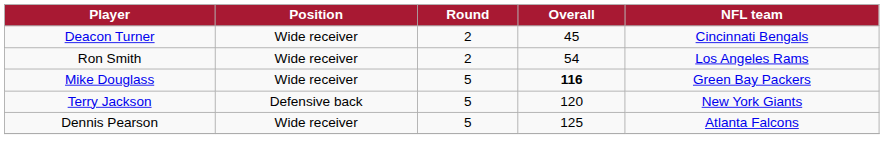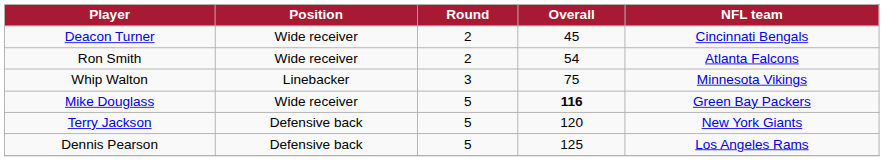 <table class="wikitable" width="65%">
 <tr>
 <th style="background:#A81933;color:#FFFFFF;">Player</th>
 <th style="background:#A81933;color:#FFFFFF;">Position</th>
 <th style="background:#A81933;color:#FFFFFF;">Round</th>
 <th style="background:#A81933;color:#FFFFFF;">Overall</th>
 <th style="background:#A81933;color:#FFFFFF;">NFL team</th>
 </tr>
 <tr align="center" bgcolor="">
 <td><a href='#'>Deacon Turner</a></td>
 <td>Wide receiver</td>
 <td>2</td>
 <td>45</td>
 <td><a href='#'>Cincinnati Bengals</a></td>
 </tr>
 <tr align="center" bgcolor="">
 <td>Ron Smith</td>
 <td>Wide receiver</td>
 <td>2</td>
 <td>54</td>
-<td><a href='#'>Los Angeles Rams</a></td>
+<td><a href='#'>Atlanta Falcons</a></td>
+</tr>
+<tr align="center" bgcolor="">
+<td>Whip Walton</td>
+<td>Linebacker</td>
+<td>3</td>
+<td>75</td>
+<td><a href='#'>Minnesota Vikings</a></td>
 </tr>
 <tr align="center" bgcolor="">
 <td><a href='#'>Mike Douglass</a></td>
 <td>Wide receiver</td>
 <td>5</td>
 <td><strong>116</strong></td>
 <td><a href='#'>Green Bay Packers</a></td>
 </tr>
 <tr align="center" bgcolor="">
 <td><a href='#'>Terry Jackson</a></td>
 <td>Defensive back</td>
 <td>5</td>
 <td>120</td>
 <td><a href='#'>New York Giants</a></td>
 </tr>
 <tr align="center" bgcolor="">
 <td>Dennis Pearson</td>
-<td>Wide receiver</td>
+<td>Defensive back</td>
 <td>5</td>
 <td>125</td>
-<td><a href='#'>Atlanta Falcons</a></td>
+<td><a href='#'>Los Angeles Rams</a></td>
 </tr>
 <tr align="center" bgcolor="">
 </tr>
 </table>
